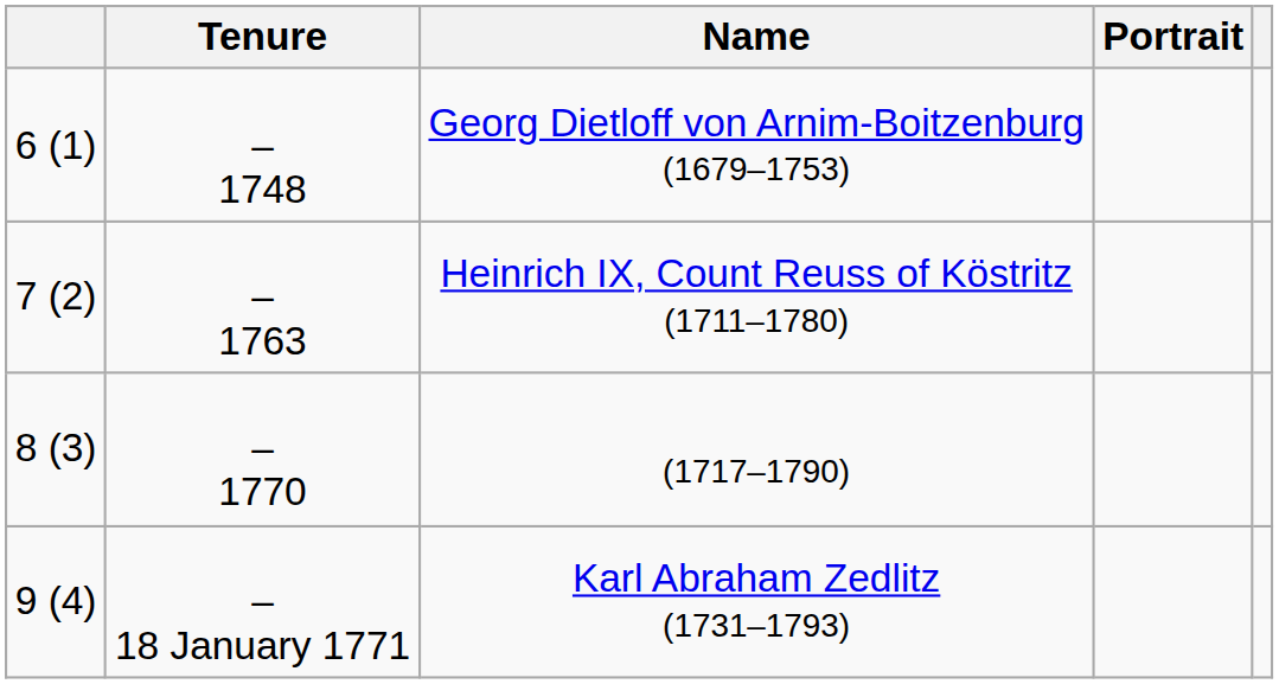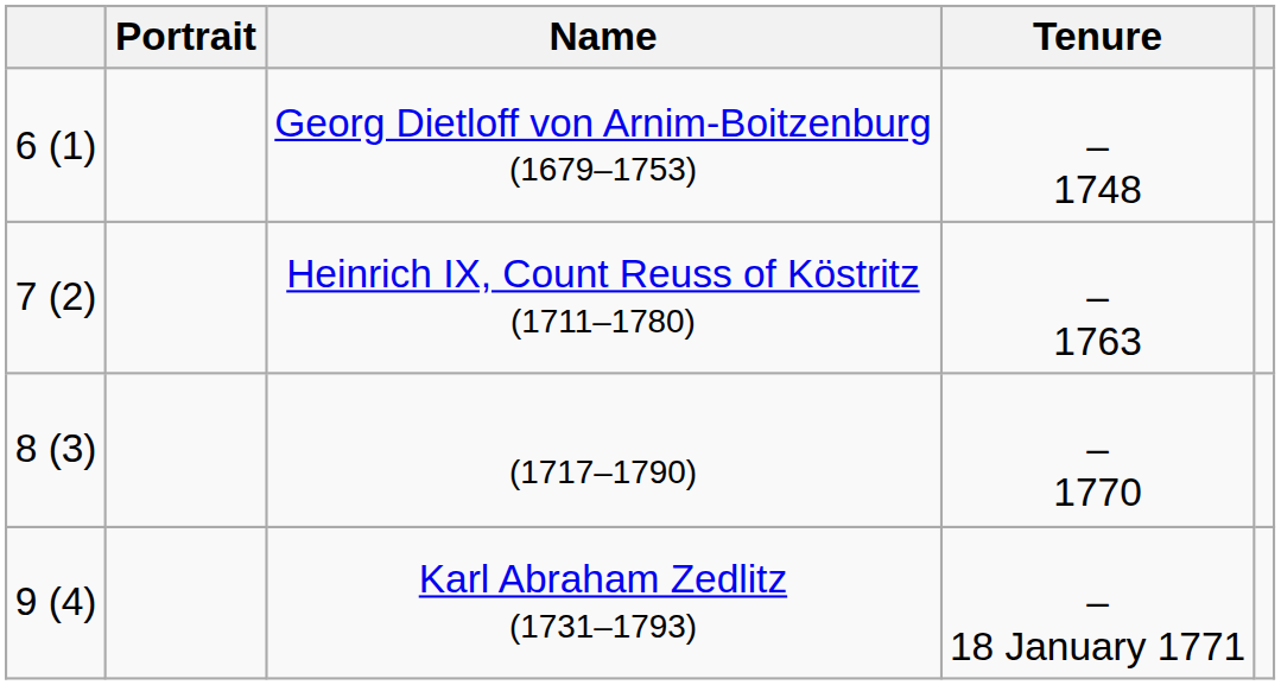 <table class="wikitable sortable" style="text-align: center;">
 <tr>
 <th></th>
+<th>Portrait</th>
+<th>Name</th>
 <th>Tenure</th>
-<th>Name</th>
-<th>Portrait</th>
 <th></th>
 </tr>
 <tr>
 <td>6 (1)</td>
+<td></td>
+<td><a href='#'>Georg Dietloff von Arnim-Boitzenburg</a><br><small>(1679–1753)</small></td>
 <td><br>–<br>1748</td>
-<td><a href='#'>Georg Dietloff von Arnim-Boitzenburg</a><br><small>(1679–1753)</small></td>
-<td></td>
 <td></td>
 </tr>
 <tr>
 <td>7 (2)</td>
+<td></td>
+<td><a href='#'>Heinrich IX, Count Reuss of Köstritz</a><br><small>(1711–1780)</small></td>
 <td><br> –<br>1763</td>
-<td><a href='#'>Heinrich IX, Count Reuss of Köstritz</a><br><small>(1711–1780)</small></td>
-<td></td>
 <td></td>
 </tr>
 <tr>
 <td>8 (3)</td>
+<td></td>
+<td><br><small>(1717–1790)</small></td>
 <td><br>–<br>1770</td>
-<td><br><small>(1717–1790)</small></td>
-<td></td>
 <td></td>
 </tr>
 <tr>
 <td>9 (4)</td>
+<td></td>
+<td><a href='#'>Karl Abraham Zedlitz</a><br><small>(1731–1793)</small></td>
 <td><br>–<br>18 January 1771</td>
-<td><a href='#'>Karl Abraham Zedlitz</a><br><small>(1731–1793)</small></td>
-<td></td>
 <td></td>
 </tr>
 </table>
